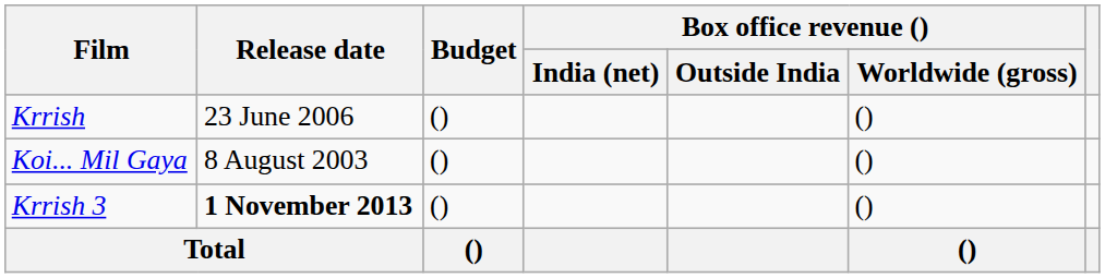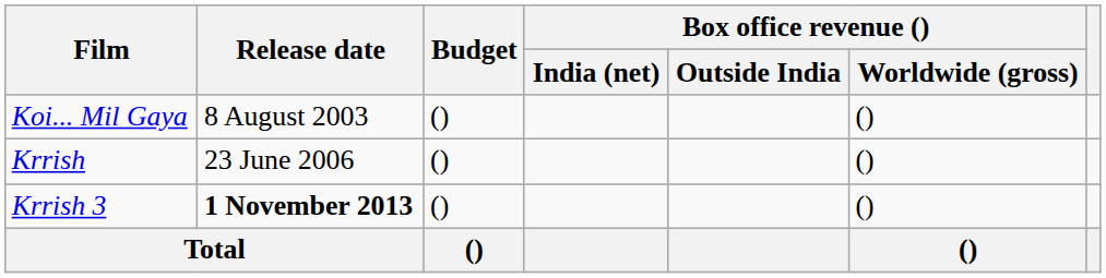 <table class="wikitable" style="width:100%;">
 <tr>
 <th rowspan="2" style="text-align:center;">Film</th>
 <th rowspan="2" style="text-align:center;">Release date</th>
 <th rowspan="2" style="text-align:center;">Budget</th>
 <th colspan="3" style="text-align:center;">Box office revenue ()</th>
 <th rowspan="2" style="text-align:center;"></th>
 </tr>
 <tr>
 <th style="text-align:center;">India (net)</th>
 <th style="text-align:center;">Outside India</th>
 <th style="text-align:center;">Worldwide (gross)</th>
 </tr>
 <tr>
-<td><em><a href='#'>Krrish</a></em></td>
-<td>23 June 2006</td>
+<td><em><a href='#'>Koi... Mil Gaya</a></em></td>
+<td>8 August 2003</td>
 <td> ()</td>
 <td></td>
 <td></td>
 <td> ()</td>
 <td></td>
 </tr>
 <tr>
-<td><em><a href='#'>Koi... Mil Gaya</a></em></td>
-<td>8 August 2003</td>
+<td><em><a href='#'>Krrish</a></em></td>
+<td>23 June 2006</td>
 <td> ()</td>
 <td></td>
 <td></td>
 <td> ()</td>
 <td></td>
 </tr>
 <tr>
 <td><em><a href='#'>Krrish 3</a></em></td>
 <td><strong>1 November 2013</strong></td>
 <td> ()</td>
 <td></td>
 <td></td>
 <td> ()</td>
 <td></td>
 </tr>
 <tr>
 <th colspan="2">Total</th>
 <th> ()</th>
 <th></th>
 <th></th>
 <th> ()</th>
 <th></th>
 </tr>
 </table>
